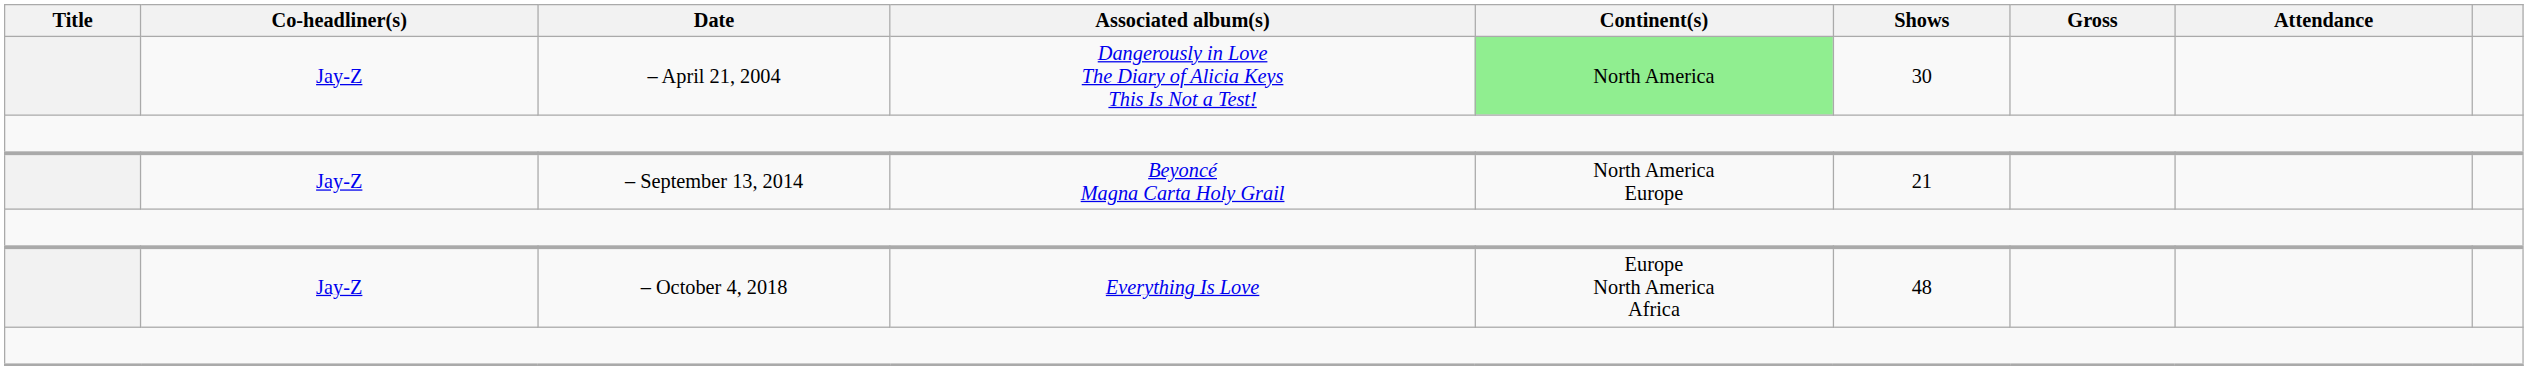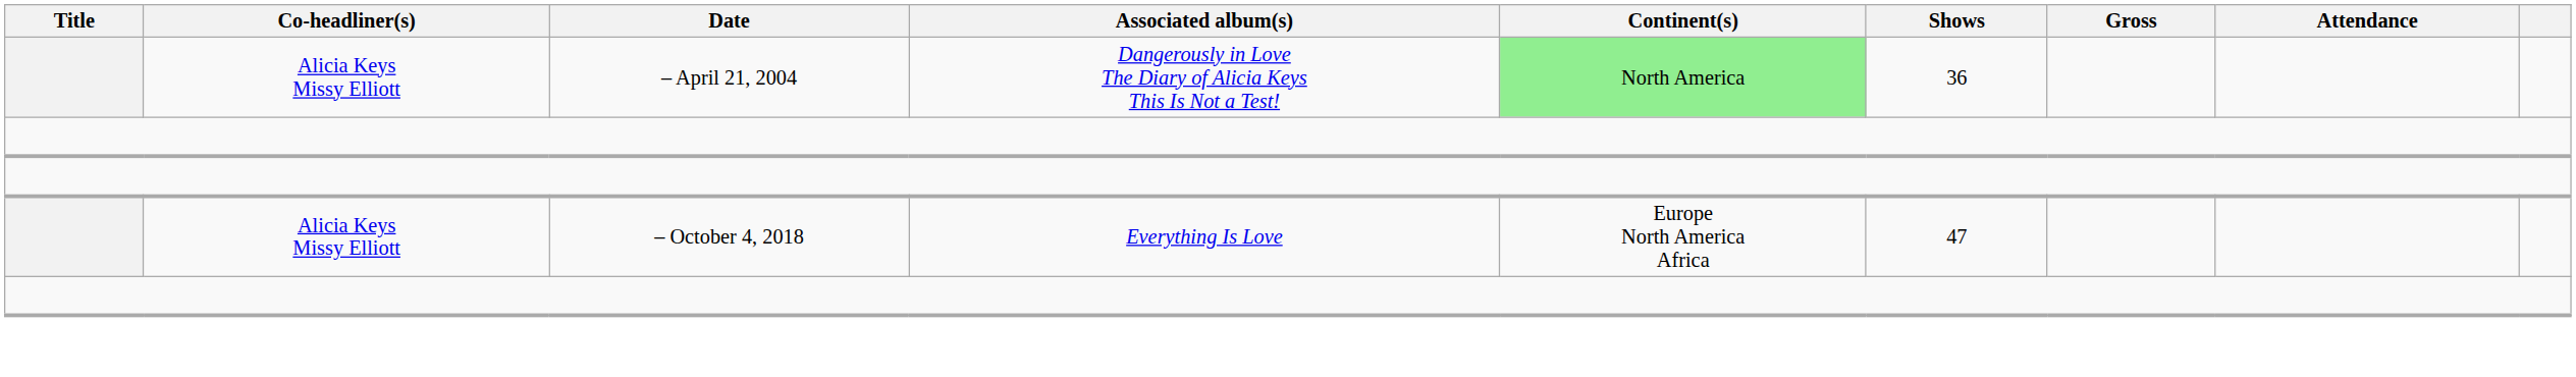 <table class="wikitable sortable plainrowheaders" style="text-align:center;" width=100%>
 <tr>
 <th scope="col">Title</th>
 <th scope="col">Co-headliner(s)</th>
 <th scope="col" width=14%>Date</th>
 <th scope="col">Associated album(s)</th>
 <th scope="col">Continent(s)</th>
 <th scope="col">Shows</th>
 <th scope="col">Gross</th>
 <th scope="col">Attendance</th>
 <th scope="col" width=2% class="unsortable"></th>
 </tr>
 <tr>
 <th scope="row"></th>
-<td><a href='#'>Jay-Z</a></td>
+<td><a href='#'>Alicia Keys</a><br><a href='#'>Missy Elliott</a></td>
 <td> – April 21, 2004</td>
 <td><em><a href='#'>Dangerously in Love</a></em><br><em><a href='#'>The Diary of Alicia Keys</a></em><br><em><a href='#'>This Is Not a Test!</a></em></td>
 <td style="background: lightgreen;"> North America</td>
-<td>30</td>
+<td>36</td>
 <td></td>
 <td></td>
 <td><br></td>
 </tr>
 <tr class="expand-child">
 <td colspan="9" style="border-bottom-width:3px; padding:5px;"><br></td>
 </tr>
-<tr>
-<th scope="row"></th>
-<td><a href='#'>Jay-Z</a></td>
-<td> – September 13, 2014</td>
-<td><em><a href='#'>Beyoncé</a></em><br><em><a href='#'>Magna Carta Holy Grail</a></em></td>
-<td> North America<br>Europe</td>
-<td>21</td>
-<td></td>
-<td></td>
-<td><br><br></td>
-</tr>
 <tr class="expand-child">
 <td colspan="9" style="border-bottom-width:3px; padding:5px;"><br></td>
 </tr>
 <tr>
 <th scope="row"></th>
-<td><a href='#'>Jay-Z</a></td>
+<td><a href='#'>Alicia Keys</a><br><a href='#'>Missy Elliott</a></td>
 <td> – October 4, 2018</td>
 <td><em><a href='#'>Everything Is Love</a></em></td>
 <td> Europe<br>North America<br>Africa</td>
-<td>48</td>
+<td>47</td>
 <td></td>
 <td></td>
 <td><br></td>
 </tr>
 <tr class="expand-child">
 <td colspan="9" style="border-bottom-width:3px; padding:5px;"><br></td>
 </tr>
 <tr>
 </tr>
 </table>
